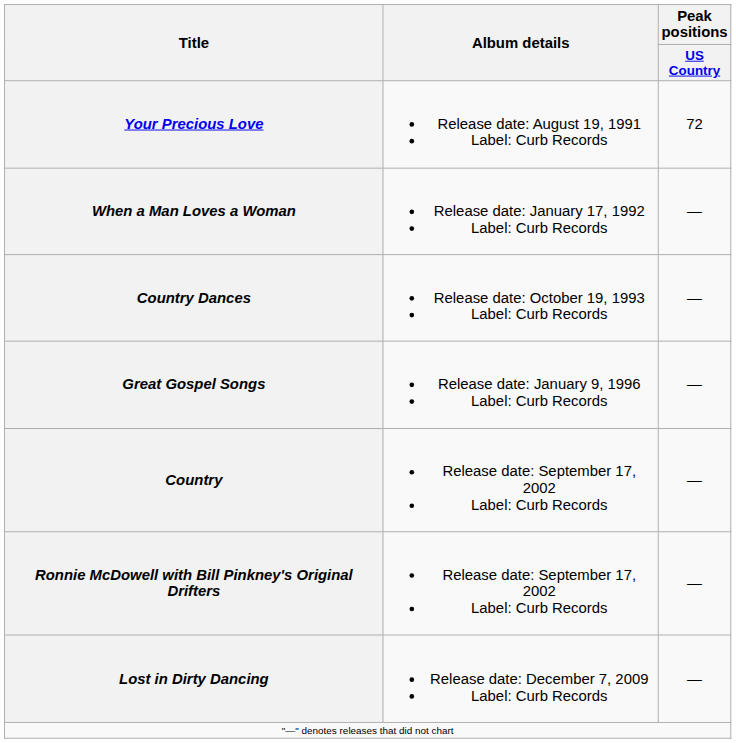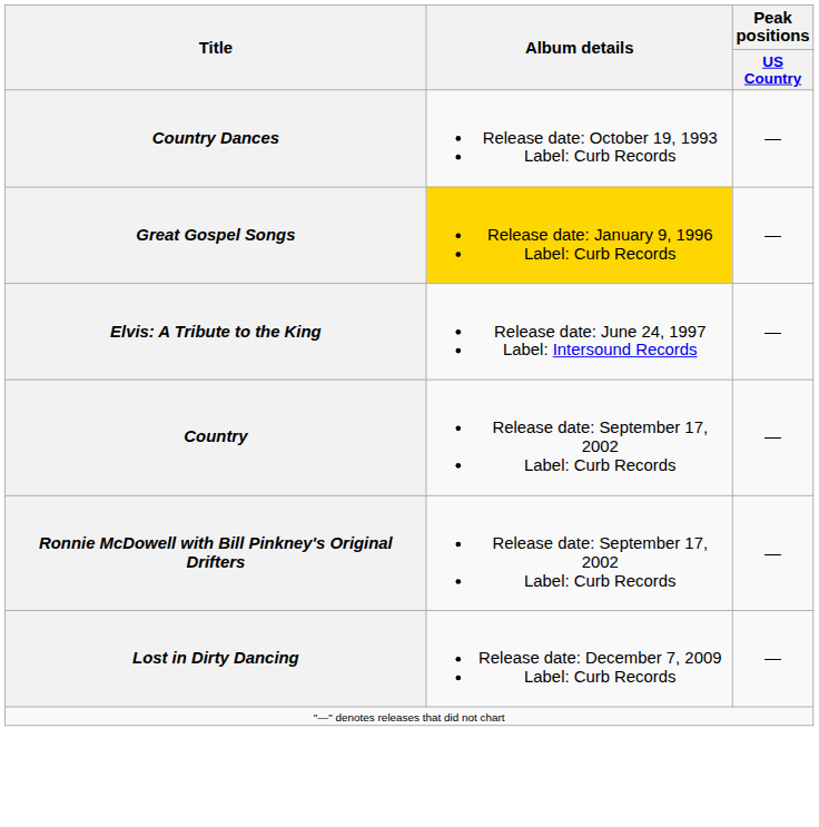 <table class="wikitable plainrowheaders" style="text-align:center;">
 <tr>
 <th rowspan="2" style="width:25em;">Title</th>
 <th rowspan="2" style="width:18em;">Album details</th>
 <th>Peak<br>positions</th>
 </tr>
 <tr>
 <th style="width:4em;font-size:90%;"><a href='#'>US Country</a></th>
 </tr>
 <tr>
-<th scope="row"><em><a href='#'>Your Precious Love</a></em></th>
-<td><br><ul><li>Release date: August 19, 1991</li><li>Label: Curb Records</li></ul></td>
-<td>72</td>
-</tr>
-<tr>
-<th scope="row"><em>When a Man Loves a Woman</em></th>
-<td><br><ul><li>Release date: January 17, 1992</li><li>Label: Curb Records</li></ul></td>
-<td>—</td>
-</tr>
-<tr>
 <th scope="row"><em>Country Dances</em></th>
 <td><br><ul><li>Release date: October 19, 1993</li><li>Label: Curb Records</li></ul></td>
 <td>—</td>
 </tr>
 <tr>
 <th scope="row"><em>Great Gospel Songs</em></th>
-<td><br><ul><li>Release date: January 9, 1996</li><li>Label: Curb Records</li></ul></td>
+<td style="background: gold;"><br><ul><li>Release date: January 9, 1996</li><li>Label: Curb Records</li></ul></td>
+<td>—</td>
+</tr>
+<tr>
+<th scope="row"><em>Elvis: A Tribute to the King</em></th>
+<td><br><ul><li>Release date: June 24, 1997</li><li>Label: <a href='#'>Intersound Records</a></li></ul></td>
 <td>—</td>
 </tr>
 <tr>
 <th scope="row"><em>Country</em></th>
 <td><br><ul><li>Release date: September 17, 2002</li><li>Label: Curb Records</li></ul></td>
 <td>—</td>
 </tr>
 <tr>
 <th scope="row"><em>Ronnie McDowell with Bill Pinkney's Original Drifters</em></th>
 <td><br><ul><li>Release date: September 17, 2002</li><li>Label: Curb Records</li></ul></td>
 <td>—</td>
 </tr>
 <tr>
 <th scope="row"><em>Lost in Dirty Dancing</em></th>
 <td><br><ul><li>Release date: December 7, 2009</li><li>Label: Curb Records</li></ul></td>
 <td>—</td>
 </tr>
 <tr>
 <td colspan="3" style="font-size:8pt">"—" denotes releases that did not chart</td>
 </tr>
 </table>
